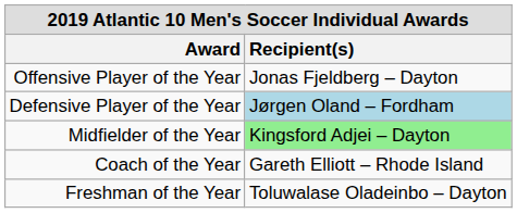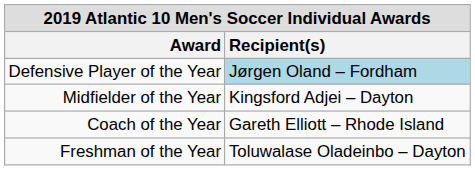 <table class="wikitable" style="white-space:nowrap; font-size:90%;">
 <tr>
 <td colspan="2" style="text-align:center; background:#ddd;"><strong>2019 Atlantic 10 Men's Soccer Individual Awards</strong></td>
 </tr>
 <tr>
 <th style="text-align:right;">Award</th>
 <th style="text-align:left;">Recipient(s)</th>
 </tr>
 <tr>
-<td style="text-align:right;">Offensive Player of the Year</td>
-<td style="text-align:left;">Jonas Fjeldberg – Dayton</td>
-</tr>
-<tr>
 <td style="text-align:right;">Defensive Player of the Year</td>
 <td style="background: lightblue; text-align:left;">Jørgen Oland – Fordham</td>
 </tr>
 <tr>
 <td style="text-align:right;">Midfielder of the Year</td>
-<td style="background: lightgreen; text-align:left;">Kingsford Adjei – Dayton</td>
+<td style="text-align:left;">Kingsford Adjei – Dayton</td>
 </tr>
 <tr>
 <td style="text-align:right;">Coach of the Year</td>
 <td style="text-align:left;">Gareth Elliott – Rhode Island</td>
 </tr>
 <tr>
 <td style="text-align:right;">Freshman of the Year</td>
 <td style="text-align:left;">Toluwalase Oladeinbo – Dayton</td>
 </tr>
 </table>
